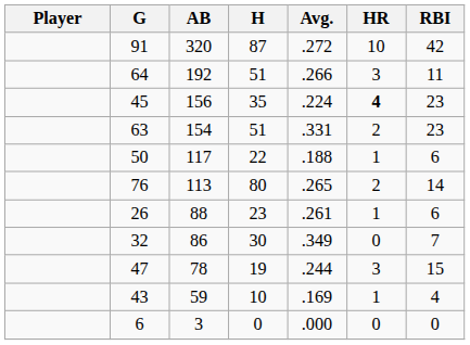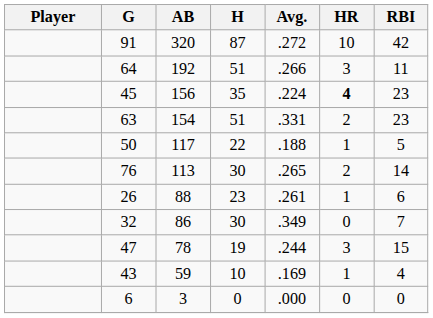 <table class="wikitable sortable">
 <tr>
 <th bgcolor="#DDDDFF" width="16%">Player</th>
 <th bgcolor="#DDDDFF" width="9%">G</th>
 <th bgcolor="#DDDDFF" width="9%">AB</th>
 <th bgcolor="#DDDDFF" width="9%">H</th>
 <th bgcolor="#DDDDFF" width="9%">Avg.</th>
 <th bgcolor="#DDDDFF" width="9%">HR</th>
 <th bgcolor="#DDDDFF" width="9%">RBI</th>
 </tr>
 <tr align="center">
 <td></td>
 <td>91</td>
 <td>320</td>
 <td>87</td>
 <td>.272</td>
 <td>10</td>
 <td>42</td>
 </tr>
 <tr align="center">
 <td></td>
 <td>64</td>
 <td>192</td>
 <td>51</td>
 <td>.266</td>
 <td>3</td>
 <td>11</td>
 </tr>
 <tr align="center">
 <td></td>
 <td>45</td>
 <td>156</td>
 <td>35</td>
 <td>.224</td>
 <td><strong>4</strong></td>
 <td>23</td>
 </tr>
 <tr align="center">
 <td></td>
 <td>63</td>
 <td>154</td>
 <td>51</td>
 <td>.331</td>
 <td>2</td>
 <td>23</td>
 </tr>
 <tr align="center">
 <td></td>
 <td>50</td>
 <td>117</td>
 <td>22</td>
 <td>.188</td>
 <td>1</td>
-<td>6</td>
+<td>5</td>
 </tr>
 <tr align="center">
 <td></td>
 <td>76</td>
 <td>113</td>
-<td>80</td>
+<td>30</td>
 <td>.265</td>
 <td>2</td>
 <td>14</td>
 </tr>
 <tr align="center">
 <td></td>
 <td>26</td>
 <td>88</td>
 <td>23</td>
 <td>.261</td>
 <td>1</td>
 <td>6</td>
 </tr>
 <tr align="center">
 <td></td>
 <td>32</td>
 <td>86</td>
 <td>30</td>
 <td>.349</td>
 <td>0</td>
 <td>7</td>
 </tr>
 <tr align="center">
 <td></td>
 <td>47</td>
 <td>78</td>
 <td>19</td>
 <td>.244</td>
 <td>3</td>
 <td>15</td>
 </tr>
 <tr align="center">
 <td></td>
 <td>43</td>
 <td>59</td>
 <td>10</td>
 <td>.169</td>
 <td>1</td>
 <td>4</td>
 </tr>
 <tr align="center">
 <td></td>
 <td>6</td>
 <td>3</td>
 <td>0</td>
 <td>.000</td>
 <td>0</td>
 <td>0</td>
 </tr>
 <tr align="center">
 </tr>
 </table>
